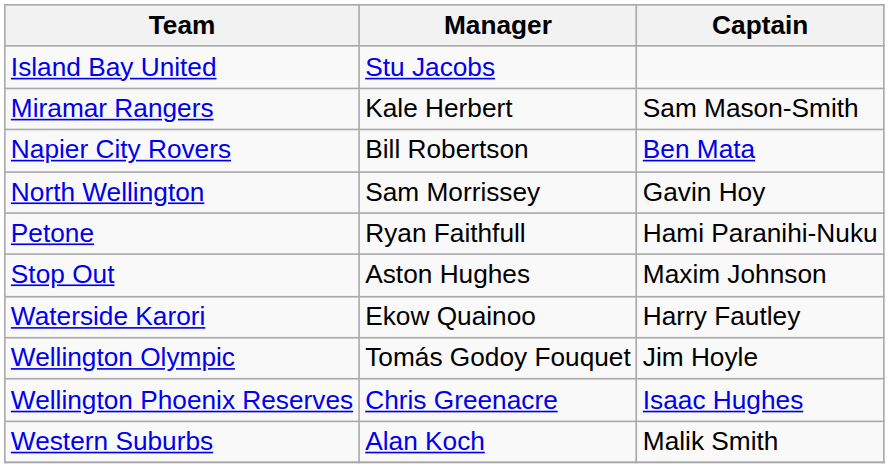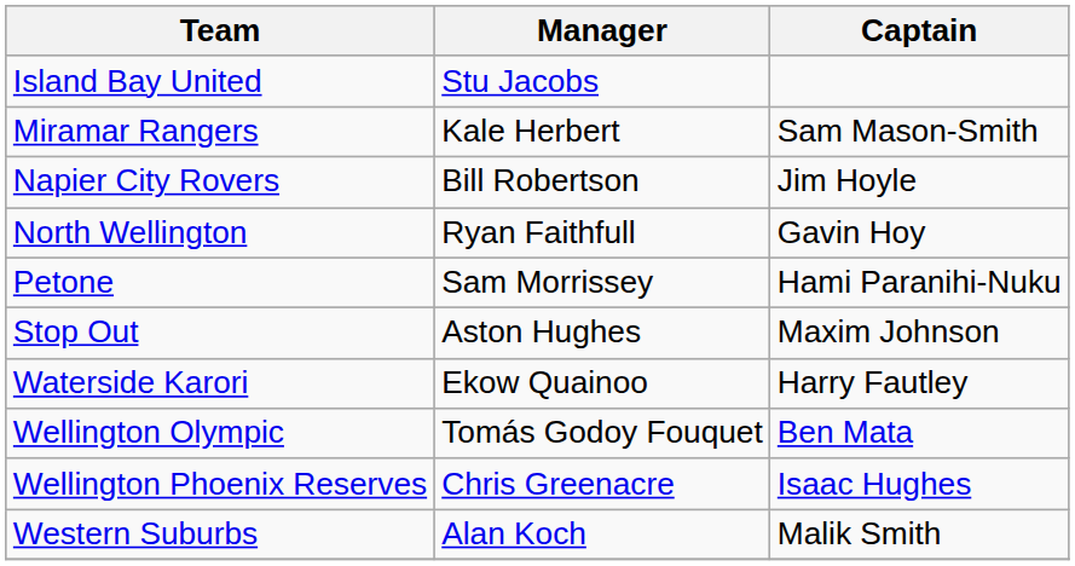 <table class="wikitable sortable" style="text-align: left;">
 <tr>
 <th>Team</th>
 <th>Manager</th>
 <th>Captain</th>
 </tr>
 <tr>
 <td><a href='#'>Island Bay United</a></td>
 <td> <a href='#'>Stu Jacobs</a></td>
 <td></td>
 </tr>
 <tr>
 <td><a href='#'>Miramar Rangers</a></td>
 <td> Kale Herbert</td>
 <td> Sam Mason-Smith</td>
 </tr>
 <tr>
 <td><a href='#'>Napier City Rovers</a></td>
 <td> Bill Robertson</td>
-<td> <a href='#'>Ben Mata</a></td>
+<td> Jim Hoyle</td>
 </tr>
 <tr>
 <td><a href='#'>North Wellington</a></td>
-<td> Sam Morrissey</td>
+<td> Ryan Faithfull</td>
 <td> Gavin Hoy</td>
 </tr>
 <tr>
 <td><a href='#'>Petone</a></td>
-<td> Ryan Faithfull</td>
+<td> Sam Morrissey</td>
 <td> Hami Paranihi-Nuku</td>
 </tr>
 <tr>
 <td><a href='#'>Stop Out</a></td>
 <td> Aston Hughes</td>
 <td> Maxim Johnson</td>
 </tr>
 <tr>
 <td><a href='#'>Waterside Karori</a></td>
 <td> Ekow Quainoo</td>
 <td> Harry Fautley</td>
 </tr>
 <tr>
 <td><a href='#'>Wellington Olympic</a></td>
 <td> Tomás Godoy Fouquet</td>
-<td> Jim Hoyle</td>
+<td> <a href='#'>Ben Mata</a></td>
 </tr>
 <tr>
 <td><a href='#'>Wellington Phoenix Reserves</a></td>
 <td> <a href='#'>Chris Greenacre</a></td>
 <td> <a href='#'>Isaac Hughes</a></td>
 </tr>
 <tr>
 <td><a href='#'>Western Suburbs</a></td>
 <td> <a href='#'>Alan Koch</a></td>
 <td> Malik Smith</td>
 </tr>
 <tr>
 </tr>
 </table>
